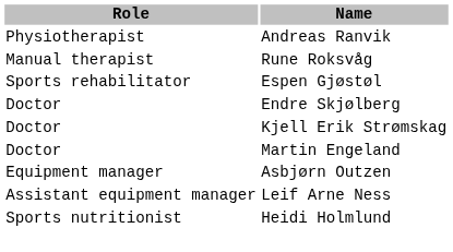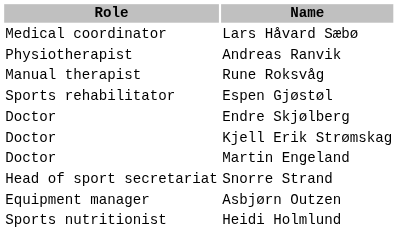 <table class="toccolours">
 <tr>
 <th style="background:silver;">Role</th>
 <th style="background:silver;">Name</th>
+</tr>
+<tr>
+<td>Medical coordinator</td>
+<td> Lars Håvard Sæbø</td>
 </tr>
 <tr>
 <td>Physiotherapist</td>
 <td> Andreas Ranvik</td>
 </tr>
 <tr>
 <td>Manual therapist</td>
 <td> Rune Roksvåg</td>
 </tr>
 <tr>
 <td>Sports rehabilitator</td>
 <td> Espen Gjøstøl</td>
 </tr>
 <tr>
 <td>Doctor</td>
 <td> Endre Skjølberg</td>
 </tr>
 <tr>
 <td>Doctor</td>
 <td> Kjell Erik Strømskag</td>
 </tr>
 <tr>
 <td>Doctor</td>
 <td> Martin Engeland</td>
 </tr>
 <tr>
+<td>Head of sport secretariat</td>
+<td> Snorre Strand</td>
+</tr>
+<tr>
 <td>Equipment manager</td>
 <td> Asbjørn Outzen</td>
-</tr>
-<tr>
-<td>Assistant equipment manager</td>
-<td> Leif Arne Ness</td>
 </tr>
 <tr>
 <td>Sports nutritionist</td>
 <td> Heidi Holmlund</td>
 </tr>
 </table>
